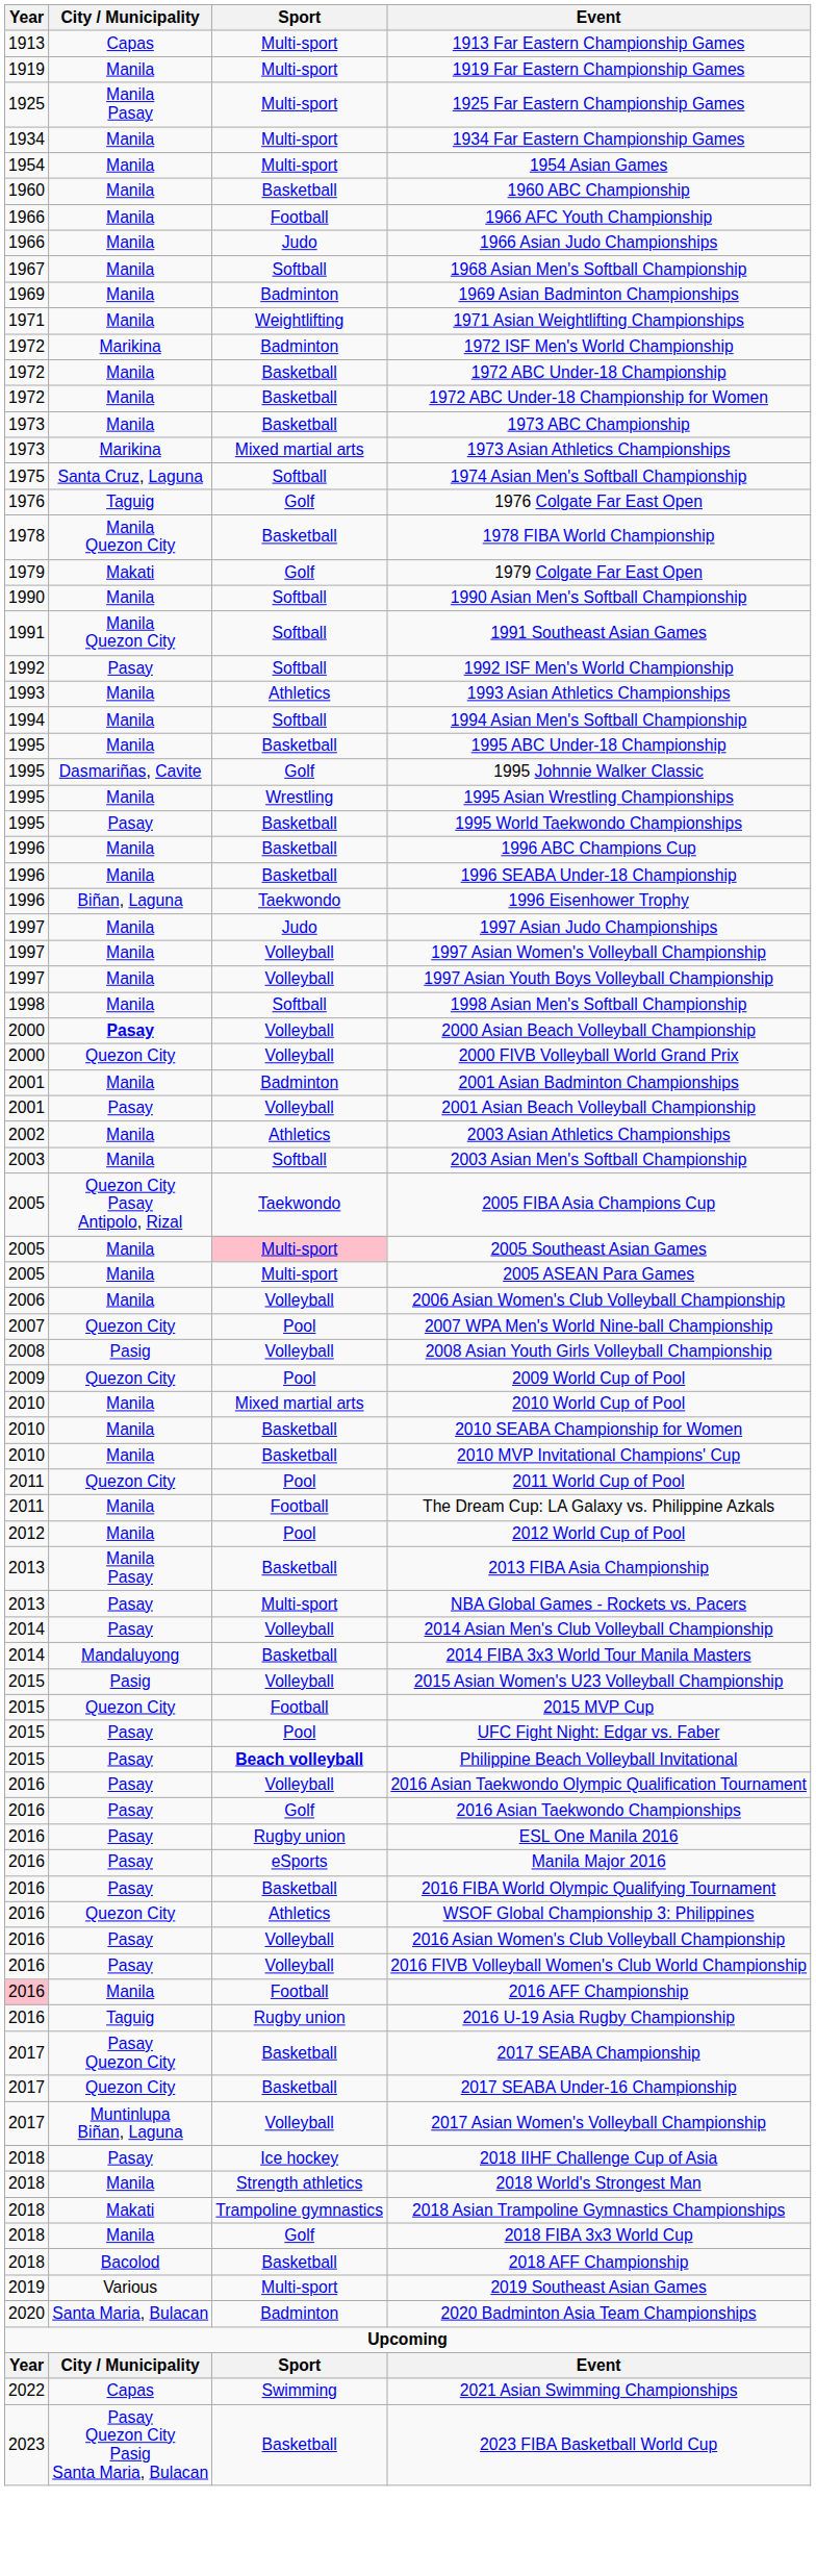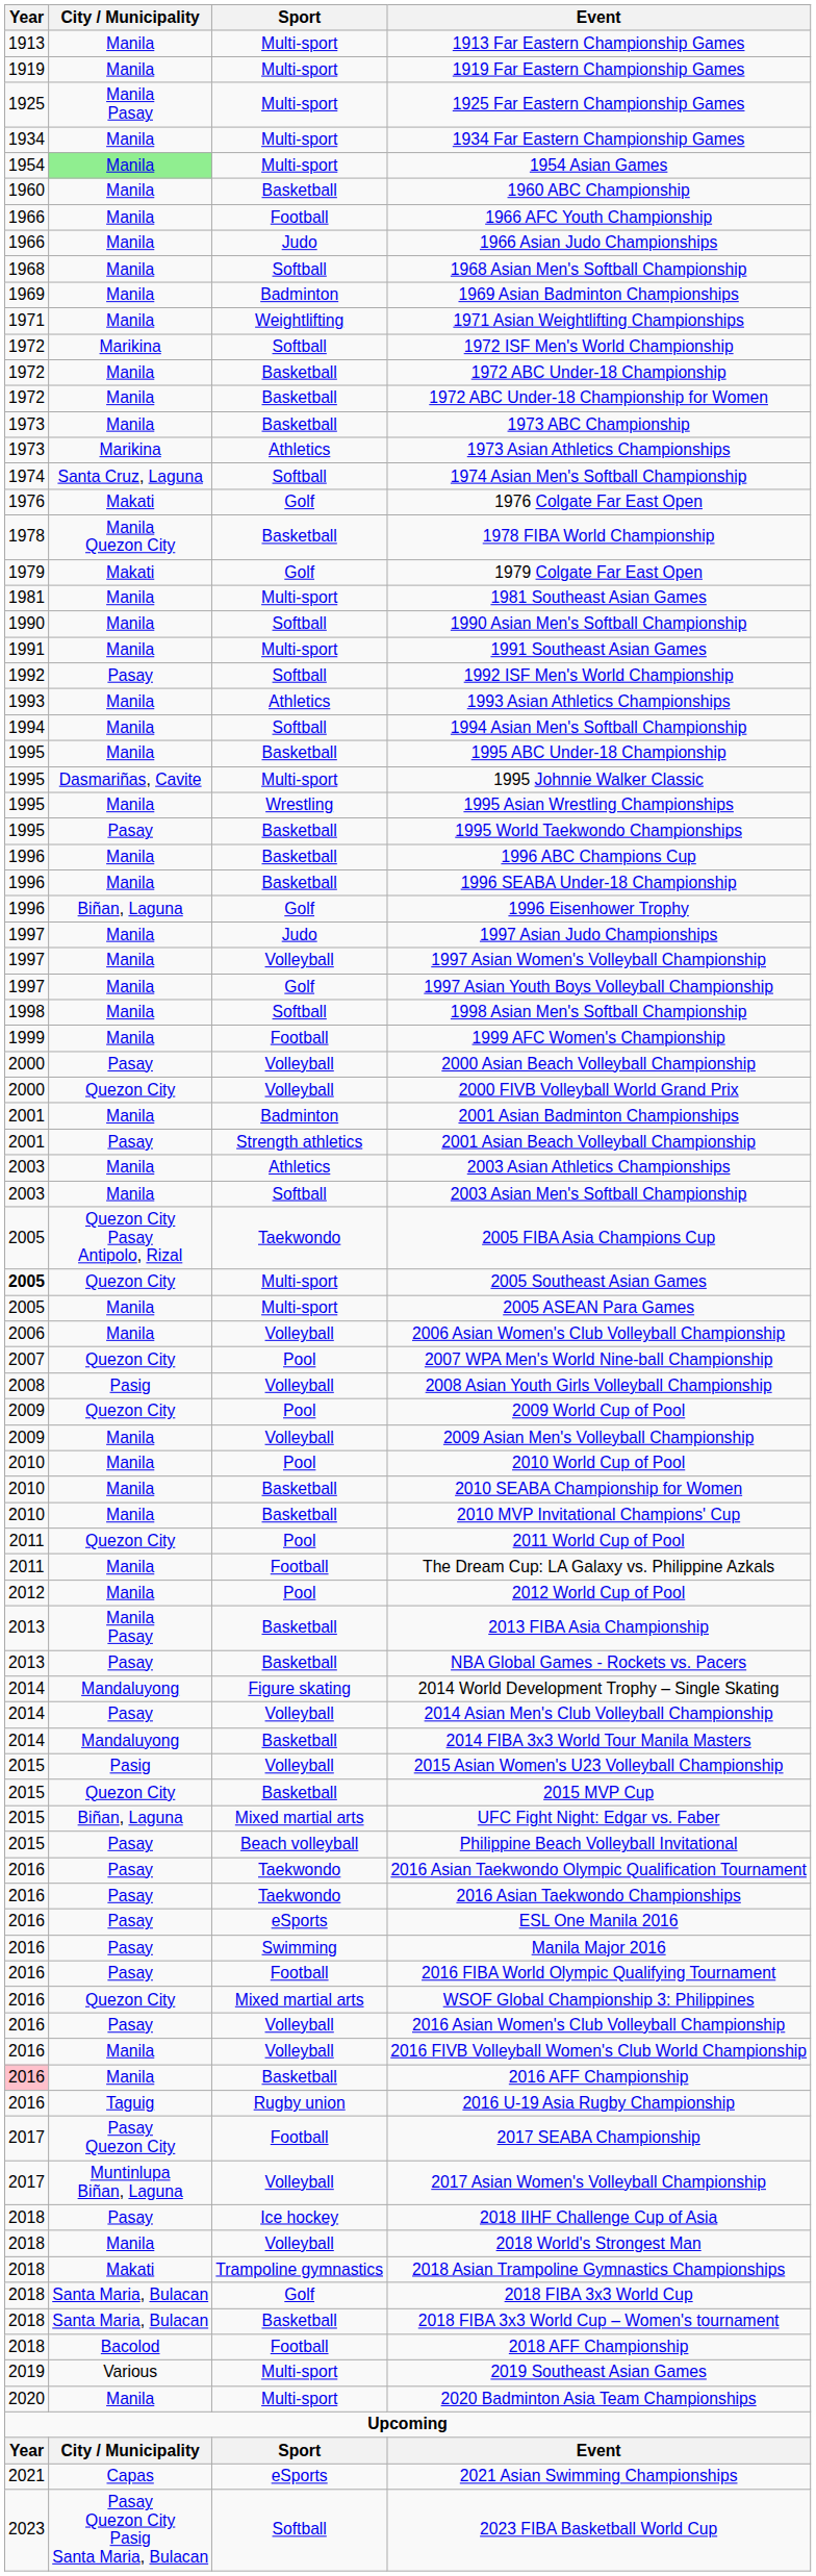 <table class="wikitable sortable" style="text-align:center">
 <tr>
 <th>Year</th>
 <th>City / Municipality</th>
 <th>Sport</th>
 <th>Event</th>
 </tr>
 <tr>
 <td>1913</td>
-<td><a href='#'>Capas</a></td>
+<td><a href='#'>Manila</a></td>
 <td><a href='#'>Multi-sport</a></td>
 <td><a href='#'>1913 Far Eastern Championship Games</a></td>
 </tr>
 <tr>
 <td>1919</td>
 <td><a href='#'>Manila</a></td>
 <td><a href='#'>Multi-sport</a></td>
 <td><a href='#'>1919 Far Eastern Championship Games</a></td>
 </tr>
 <tr>
 <td>1925</td>
 <td><a href='#'>Manila</a><br><a href='#'>Pasay</a></td>
 <td><a href='#'>Multi-sport</a></td>
 <td><a href='#'>1925 Far Eastern Championship Games</a></td>
 </tr>
 <tr>
 <td>1934</td>
 <td><a href='#'>Manila</a></td>
 <td><a href='#'>Multi-sport</a></td>
 <td><a href='#'>1934 Far Eastern Championship Games</a></td>
 </tr>
 <tr>
 <td>1954</td>
-<td><a href='#'>Manila</a></td>
+<td style="background: lightgreen;"><a href='#'>Manila</a></td>
 <td><a href='#'>Multi-sport</a></td>
 <td><a href='#'>1954 Asian Games</a></td>
 </tr>
 <tr>
 <td>1960</td>
 <td><a href='#'>Manila</a></td>
 <td><a href='#'>Basketball</a></td>
 <td><a href='#'>1960 ABC Championship</a></td>
 </tr>
 <tr>
 <td>1966</td>
 <td><a href='#'>Manila</a></td>
 <td><a href='#'>Football</a></td>
 <td><a href='#'>1966 AFC Youth Championship</a></td>
 </tr>
 <tr>
 <td>1966</td>
 <td><a href='#'>Manila</a></td>
 <td><a href='#'>Judo</a></td>
 <td><a href='#'>1966 Asian Judo Championships</a></td>
 </tr>
 <tr>
-<td>1967</td>
+<td>1968</td>
 <td><a href='#'>Manila</a></td>
 <td><a href='#'>Softball</a></td>
 <td><a href='#'>1968 Asian Men's Softball Championship</a></td>
 </tr>
 <tr>
 <td>1969</td>
 <td><a href='#'>Manila</a></td>
 <td><a href='#'>Badminton</a></td>
 <td><a href='#'>1969 Asian Badminton Championships</a></td>
 </tr>
 <tr>
 <td>1971</td>
 <td><a href='#'>Manila</a></td>
 <td><a href='#'>Weightlifting</a></td>
 <td><a href='#'>1971 Asian Weightlifting Championships</a></td>
 </tr>
 <tr>
 <td>1972</td>
 <td><a href='#'>Marikina</a></td>
-<td><a href='#'>Badminton</a></td>
+<td><a href='#'>Softball</a></td>
 <td><a href='#'>1972 ISF Men's World Championship</a></td>
 </tr>
 <tr>
 <td>1972</td>
 <td><a href='#'>Manila</a></td>
 <td><a href='#'>Basketball</a></td>
 <td><a href='#'>1972 ABC Under-18 Championship</a></td>
 </tr>
 <tr>
 <td>1972</td>
 <td><a href='#'>Manila</a></td>
 <td><a href='#'>Basketball</a></td>
 <td><a href='#'>1972 ABC Under-18 Championship for Women</a></td>
 </tr>
 <tr>
 <td>1973</td>
 <td><a href='#'>Manila</a></td>
 <td><a href='#'>Basketball</a></td>
 <td><a href='#'>1973 ABC Championship</a></td>
 </tr>
 <tr>
 <td>1973</td>
 <td><a href='#'>Marikina</a></td>
-<td><a href='#'>Mixed martial arts</a></td>
+<td><a href='#'>Athletics</a></td>
 <td><a href='#'>1973 Asian Athletics Championships</a></td>
 </tr>
 <tr>
-<td>1975</td>
+<td>1974</td>
 <td><a href='#'>Santa Cruz</a>, <a href='#'>Laguna</a></td>
 <td><a href='#'>Softball</a></td>
 <td><a href='#'>1974 Asian Men's Softball Championship</a></td>
 </tr>
 <tr>
 <td>1976</td>
-<td><a href='#'>Taguig</a></td>
+<td><a href='#'>Makati</a></td>
 <td><a href='#'>Golf</a></td>
 <td>1976 <a href='#'>Colgate Far East Open</a></td>
 </tr>
 <tr>
 <td>1978</td>
 <td><a href='#'>Manila</a><br><a href='#'>Quezon City</a></td>
 <td><a href='#'>Basketball</a></td>
 <td><a href='#'>1978 FIBA World Championship</a></td>
 </tr>
 <tr>
 <td>1979</td>
 <td><a href='#'>Makati</a></td>
 <td><a href='#'>Golf</a></td>
 <td>1979 <a href='#'>Colgate Far East Open</a></td>
 </tr>
 <tr>
+<td>1981</td>
+<td><a href='#'>Manila</a></td>
+<td><a href='#'>Multi-sport</a></td>
+<td><a href='#'>1981 Southeast Asian Games</a></td>
+</tr>
+<tr>
 <td>1990</td>
 <td><a href='#'>Manila</a></td>
 <td><a href='#'>Softball</a></td>
 <td><a href='#'>1990 Asian Men's Softball Championship</a></td>
 </tr>
 <tr>
 <td>1991</td>
-<td><a href='#'>Manila</a><br><a href='#'>Quezon City</a></td>
-<td><a href='#'>Softball</a></td>
+<td><a href='#'>Manila</a></td>
+<td><a href='#'>Multi-sport</a></td>
 <td><a href='#'>1991 Southeast Asian Games</a></td>
 </tr>
 <tr>
 <td>1992</td>
 <td><a href='#'>Pasay</a></td>
 <td><a href='#'>Softball</a></td>
 <td><a href='#'>1992 ISF Men's World Championship</a></td>
 </tr>
 <tr>
 <td>1993</td>
 <td><a href='#'>Manila</a></td>
 <td><a href='#'>Athletics</a></td>
 <td><a href='#'>1993 Asian Athletics Championships</a></td>
 </tr>
 <tr>
 <td>1994</td>
 <td><a href='#'>Manila</a></td>
 <td><a href='#'>Softball</a></td>
 <td><a href='#'>1994 Asian Men's Softball Championship</a></td>
 </tr>
 <tr>
 <td>1995</td>
 <td><a href='#'>Manila</a></td>
 <td><a href='#'>Basketball</a></td>
 <td><a href='#'>1995 ABC Under-18 Championship</a></td>
 </tr>
 <tr>
 <td>1995</td>
 <td><a href='#'>Dasmariñas</a>, <a href='#'>Cavite</a></td>
-<td><a href='#'>Golf</a></td>
+<td><a href='#'>Multi-sport</a></td>
 <td>1995 <a href='#'>Johnnie Walker Classic</a></td>
 </tr>
 <tr>
 <td>1995</td>
 <td><a href='#'>Manila</a></td>
 <td><a href='#'>Wrestling</a></td>
 <td><a href='#'>1995 Asian Wrestling Championships</a></td>
 </tr>
 <tr>
 <td>1995</td>
 <td><a href='#'>Pasay</a></td>
 <td><a href='#'>Basketball</a></td>
 <td><a href='#'>1995 World Taekwondo Championships</a></td>
 </tr>
 <tr>
 <td>1996</td>
 <td><a href='#'>Manila</a></td>
 <td><a href='#'>Basketball</a></td>
 <td><a href='#'>1996 ABC Champions Cup</a></td>
 </tr>
 <tr>
 <td>1996</td>
 <td><a href='#'>Manila</a></td>
 <td><a href='#'>Basketball</a></td>
 <td><a href='#'>1996 SEABA Under-18 Championship</a></td>
 </tr>
 <tr>
 <td>1996</td>
 <td><a href='#'>Biñan</a>, <a href='#'>Laguna</a></td>
-<td><a href='#'>Taekwondo</a></td>
+<td><a href='#'>Golf</a></td>
 <td><a href='#'>1996 Eisenhower Trophy</a></td>
 </tr>
 <tr>
 <td>1997</td>
 <td><a href='#'>Manila</a></td>
 <td><a href='#'>Judo</a></td>
 <td><a href='#'>1997 Asian Judo Championships</a></td>
 </tr>
 <tr>
 <td>1997</td>
 <td><a href='#'>Manila</a></td>
 <td><a href='#'>Volleyball</a></td>
 <td><a href='#'>1997 Asian Women's Volleyball Championship</a></td>
 </tr>
 <tr>
 <td>1997</td>
 <td><a href='#'>Manila</a></td>
-<td><a href='#'>Volleyball</a></td>
+<td><a href='#'>Golf</a></td>
 <td><a href='#'>1997 Asian Youth Boys Volleyball Championship</a></td>
 </tr>
 <tr>
 <td>1998</td>
 <td><a href='#'>Manila</a></td>
 <td><a href='#'>Softball</a></td>
 <td><a href='#'>1998 Asian Men's Softball Championship</a></td>
 </tr>
 <tr>
+<td>1999</td>
+<td><a href='#'>Manila</a></td>
+<td><a href='#'>Football</a></td>
+<td><a href='#'>1999 AFC Women's Championship</a></td>
+</tr>
+<tr>
 <td>2000</td>
-<td><strong><a href='#'>Pasay</a></strong></td>
+<td><a href='#'>Pasay</a></td>
 <td><a href='#'>Volleyball</a></td>
 <td><a href='#'>2000 Asian Beach Volleyball Championship</a></td>
 </tr>
 <tr>
 <td>2000</td>
 <td><a href='#'>Quezon City</a></td>
 <td><a href='#'>Volleyball</a></td>
 <td><a href='#'>2000 FIVB Volleyball World Grand Prix</a></td>
 </tr>
 <tr>
 <td>2001</td>
 <td><a href='#'>Manila</a></td>
 <td><a href='#'>Badminton</a></td>
 <td><a href='#'>2001 Asian Badminton Championships</a></td>
 </tr>
 <tr>
 <td>2001</td>
 <td><a href='#'>Pasay</a></td>
-<td><a href='#'>Volleyball</a></td>
+<td><a href='#'>Strength athletics</a></td>
 <td><a href='#'>2001 Asian Beach Volleyball Championship</a></td>
 </tr>
 <tr>
-<td>2002</td>
+<td>2003</td>
 <td><a href='#'>Manila</a></td>
 <td><a href='#'>Athletics</a></td>
 <td><a href='#'>2003 Asian Athletics Championships</a></td>
 </tr>
 <tr>
 <td>2003</td>
 <td><a href='#'>Manila</a></td>
 <td><a href='#'>Softball</a></td>
 <td><a href='#'>2003 Asian Men's Softball Championship</a></td>
 </tr>
 <tr>
 <td>2005</td>
 <td><a href='#'>Quezon City</a><br><a href='#'>Pasay</a><br><a href='#'>Antipolo</a>, <a href='#'>Rizal</a></td>
 <td><a href='#'>Taekwondo</a></td>
 <td><a href='#'>2005 FIBA Asia Champions Cup</a></td>
 </tr>
 <tr>
-<td>2005</td>
-<td><a href='#'>Manila</a></td>
-<td style="background: pink;"><a href='#'>Multi-sport</a></td>
+<td><strong>2005</strong></td>
+<td><a href='#'>Quezon City</a></td>
+<td><a href='#'>Multi-sport</a></td>
 <td><a href='#'>2005 Southeast Asian Games</a></td>
 </tr>
 <tr>
 <td>2005</td>
 <td><a href='#'>Manila</a></td>
 <td><a href='#'>Multi-sport</a></td>
 <td><a href='#'>2005 ASEAN Para Games</a></td>
 </tr>
 <tr>
 <td>2006</td>
 <td><a href='#'>Manila</a></td>
 <td><a href='#'>Volleyball</a></td>
 <td><a href='#'>2006 Asian Women's Club Volleyball Championship</a></td>
 </tr>
 <tr>
 <td>2007</td>
 <td><a href='#'>Quezon City</a></td>
 <td><a href='#'>Pool</a></td>
 <td><a href='#'>2007 WPA Men's World Nine-ball Championship</a></td>
 </tr>
 <tr>
 <td>2008</td>
 <td><a href='#'>Pasig</a></td>
 <td><a href='#'>Volleyball</a></td>
 <td><a href='#'>2008 Asian Youth Girls Volleyball Championship</a></td>
 </tr>
 <tr>
 <td>2009</td>
 <td><a href='#'>Quezon City</a></td>
 <td><a href='#'>Pool</a></td>
 <td><a href='#'>2009 World Cup of Pool</a></td>
 </tr>
 <tr>
+<td>2009</td>
+<td><a href='#'>Manila</a></td>
+<td><a href='#'>Volleyball</a></td>
+<td><a href='#'>2009 Asian Men's Volleyball Championship</a></td>
+</tr>
+<tr>
 <td>2010</td>
 <td><a href='#'>Manila</a></td>
-<td><a href='#'>Mixed martial arts</a></td>
+<td><a href='#'>Pool</a></td>
 <td><a href='#'>2010 World Cup of Pool</a></td>
 </tr>
 <tr>
 <td>2010</td>
 <td><a href='#'>Manila</a></td>
 <td><a href='#'>Basketball</a></td>
 <td><a href='#'>2010 SEABA Championship for Women</a></td>
 </tr>
 <tr>
 <td>2010</td>
 <td><a href='#'>Manila</a></td>
 <td><a href='#'>Basketball</a></td>
 <td><a href='#'>2010 MVP Invitational Champions' Cup</a></td>
 </tr>
 <tr>
 <td>2011</td>
 <td><a href='#'>Quezon City</a></td>
 <td><a href='#'>Pool</a></td>
 <td><a href='#'>2011 World Cup of Pool</a></td>
 </tr>
 <tr>
 <td>2011</td>
 <td><a href='#'>Manila</a></td>
 <td><a href='#'>Football</a></td>
 <td>The Dream Cup: LA Galaxy vs. Philippine Azkals</td>
 </tr>
 <tr>
 <td>2012</td>
 <td><a href='#'>Manila</a></td>
 <td><a href='#'>Pool</a></td>
 <td><a href='#'>2012 World Cup of Pool</a></td>
 </tr>
 <tr>
 <td>2013</td>
 <td><a href='#'>Manila</a><br><a href='#'>Pasay</a></td>
 <td><a href='#'>Basketball</a></td>
 <td><a href='#'>2013 FIBA Asia Championship</a></td>
 </tr>
 <tr>
 <td>2013</td>
 <td><a href='#'>Pasay</a></td>
-<td><a href='#'>Multi-sport</a></td>
+<td><a href='#'>Basketball</a></td>
 <td><a href='#'>NBA Global Games - Rockets vs. Pacers</a></td>
+</tr>
+<tr>
+<td>2014</td>
+<td><a href='#'>Mandaluyong</a></td>
+<td><a href='#'>Figure skating</a></td>
+<td>2014 World Development Trophy – Single Skating</td>
 </tr>
 <tr>
 <td>2014</td>
 <td><a href='#'>Pasay</a></td>
 <td><a href='#'>Volleyball</a></td>
 <td><a href='#'>2014 Asian Men's Club Volleyball Championship</a></td>
 </tr>
 <tr>
 <td>2014</td>
 <td><a href='#'>Mandaluyong</a></td>
 <td><a href='#'>Basketball</a></td>
 <td><a href='#'>2014 FIBA 3x3 World Tour Manila Masters</a></td>
 </tr>
 <tr>
 <td>2015</td>
 <td><a href='#'>Pasig</a></td>
 <td><a href='#'>Volleyball</a></td>
 <td><a href='#'>2015 Asian Women's U23 Volleyball Championship</a></td>
 </tr>
 <tr>
 <td>2015</td>
 <td><a href='#'>Quezon City</a></td>
-<td><a href='#'>Football</a></td>
+<td><a href='#'>Basketball</a></td>
 <td><a href='#'>2015 MVP Cup</a></td>
 </tr>
 <tr>
 <td>2015</td>
-<td><a href='#'>Pasay</a></td>
-<td><a href='#'>Pool</a></td>
+<td><a href='#'>Biñan</a>, <a href='#'>Laguna</a></td>
+<td><a href='#'>Mixed martial arts</a></td>
 <td><a href='#'>UFC Fight Night: Edgar vs. Faber</a></td>
 </tr>
 <tr>
 <td>2015</td>
 <td><a href='#'>Pasay</a></td>
-<td><strong><a href='#'>Beach volleyball</a></strong></td>
+<td><a href='#'>Beach volleyball</a></td>
 <td><a href='#'>Philippine Beach Volleyball Invitational</a></td>
 </tr>
 <tr>
 <td>2016</td>
 <td><a href='#'>Pasay</a></td>
-<td><a href='#'>Volleyball</a></td>
+<td><a href='#'>Taekwondo</a></td>
 <td><a href='#'>2016 Asian Taekwondo Olympic Qualification Tournament</a></td>
 </tr>
 <tr>
 <td>2016</td>
 <td><a href='#'>Pasay</a></td>
-<td><a href='#'>Golf</a></td>
+<td><a href='#'>Taekwondo</a></td>
 <td><a href='#'>2016 Asian Taekwondo Championships</a></td>
 </tr>
 <tr>
 <td>2016</td>
 <td><a href='#'>Pasay</a></td>
-<td><a href='#'>Rugby union</a></td>
+<td><a href='#'>eSports</a></td>
 <td><a href='#'>ESL One Manila 2016</a></td>
 </tr>
 <tr>
 <td>2016</td>
 <td><a href='#'>Pasay</a></td>
-<td><a href='#'>eSports</a></td>
+<td><a href='#'>Swimming</a></td>
 <td><a href='#'>Manila Major 2016</a></td>
 </tr>
 <tr>
 <td>2016</td>
 <td><a href='#'>Pasay</a></td>
-<td><a href='#'>Basketball</a></td>
+<td><a href='#'>Football</a></td>
 <td><a href='#'>2016 FIBA World Olympic Qualifying Tournament</a></td>
 </tr>
 <tr>
 <td>2016</td>
 <td><a href='#'>Quezon City</a></td>
-<td><a href='#'>Athletics</a></td>
+<td><a href='#'>Mixed martial arts</a></td>
 <td><a href='#'>WSOF Global Championship 3: Philippines</a></td>
 </tr>
 <tr>
 <td>2016</td>
 <td><a href='#'>Pasay</a></td>
 <td><a href='#'>Volleyball</a></td>
 <td><a href='#'>2016 Asian Women's Club Volleyball Championship</a></td>
 </tr>
 <tr>
 <td>2016</td>
-<td><a href='#'>Pasay</a></td>
+<td><a href='#'>Manila</a></td>
 <td><a href='#'>Volleyball</a></td>
 <td><a href='#'>2016 FIVB Volleyball Women's Club World Championship</a></td>
 </tr>
 <tr>
 <td style="background: pink;">2016</td>
 <td><a href='#'>Manila</a></td>
-<td><a href='#'>Football</a></td>
+<td><a href='#'>Basketball</a></td>
 <td><a href='#'>2016 AFF Championship</a></td>
 </tr>
 <tr>
 <td>2016</td>
 <td><a href='#'>Taguig</a></td>
 <td><a href='#'>Rugby union</a></td>
 <td><a href='#'>2016 U-19 Asia Rugby Championship</a></td>
 </tr>
 <tr>
 <td>2017</td>
 <td><a href='#'>Pasay</a><br><a href='#'>Quezon City</a></td>
-<td><a href='#'>Basketball</a></td>
+<td><a href='#'>Football</a></td>
 <td><a href='#'>2017 SEABA Championship</a></td>
-</tr>
-<tr>
-<td>2017</td>
-<td><a href='#'>Quezon City</a></td>
-<td><a href='#'>Basketball</a></td>
-<td><a href='#'>2017 SEABA Under-16 Championship</a></td>
 </tr>
 <tr>
 <td>2017</td>
 <td><a href='#'>Muntinlupa</a><br><a href='#'>Biñan</a>, <a href='#'>Laguna</a></td>
 <td><a href='#'>Volleyball</a></td>
 <td><a href='#'>2017 Asian Women's Volleyball Championship</a></td>
 </tr>
 <tr>
 <td>2018</td>
 <td><a href='#'>Pasay</a></td>
 <td><a href='#'>Ice hockey</a></td>
 <td><a href='#'>2018 IIHF Challenge Cup of Asia</a></td>
 </tr>
 <tr>
 <td>2018</td>
 <td><a href='#'>Manila</a></td>
-<td><a href='#'>Strength athletics</a></td>
+<td><a href='#'>Volleyball</a></td>
 <td><a href='#'>2018 World's Strongest Man</a></td>
 </tr>
 <tr>
 <td>2018</td>
 <td><a href='#'>Makati</a></td>
 <td><a href='#'>Trampoline gymnastics</a></td>
 <td><a href='#'>2018 Asian Trampoline Gymnastics Championships</a></td>
 </tr>
 <tr>
 <td>2018</td>
-<td><a href='#'>Manila</a></td>
+<td><a href='#'>Santa Maria</a>, <a href='#'>Bulacan</a></td>
 <td><a href='#'>Golf</a></td>
 <td><a href='#'>2018 FIBA 3x3 World Cup</a></td>
 </tr>
 <tr>
 <td>2018</td>
+<td><a href='#'>Santa Maria</a>, <a href='#'>Bulacan</a></td>
+<td><a href='#'>Basketball</a></td>
+<td><a href='#'>2018 FIBA 3x3 World Cup – Women's tournament</a></td>
+</tr>
+<tr>
+<td>2018</td>
 <td><a href='#'>Bacolod</a></td>
-<td><a href='#'>Basketball</a></td>
+<td><a href='#'>Football</a></td>
 <td><a href='#'>2018 AFF Championship</a></td>
 </tr>
 <tr>
 <td>2019</td>
 <td>Various</td>
 <td><a href='#'>Multi-sport</a></td>
 <td><a href='#'>2019 Southeast Asian Games</a></td>
 </tr>
 <tr>
 <td>2020</td>
-<td><a href='#'>Santa Maria</a>, <a href='#'>Bulacan</a></td>
-<td><a href='#'>Badminton</a></td>
+<td><a href='#'>Manila</a></td>
+<td><a href='#'>Multi-sport</a></td>
 <td><a href='#'>2020 Badminton Asia Team Championships</a></td>
 </tr>
 <tr>
 <td colspan=4><strong>Upcoming</strong></td>
 </tr>
 <tr>
 <th>Year</th>
 <th>City / Municipality</th>
 <th>Sport</th>
 <th>Event</th>
 </tr>
 <tr>
-<td>2022</td>
+<td>2021</td>
 <td><a href='#'>Capas</a></td>
-<td><a href='#'>Swimming</a></td>
+<td><a href='#'>eSports</a></td>
 <td><a href='#'>2021 Asian Swimming Championships</a></td>
 </tr>
 <tr>
 <td>2023</td>
 <td><a href='#'>Pasay</a><br><a href='#'>Quezon City</a><br><a href='#'>Pasig</a><br><a href='#'>Santa Maria</a>, <a href='#'>Bulacan</a></td>
-<td><a href='#'>Basketball</a></td>
+<td><a href='#'>Softball</a></td>
 <td><a href='#'>2023 FIBA Basketball World Cup</a></td>
 </tr>
 </table>
